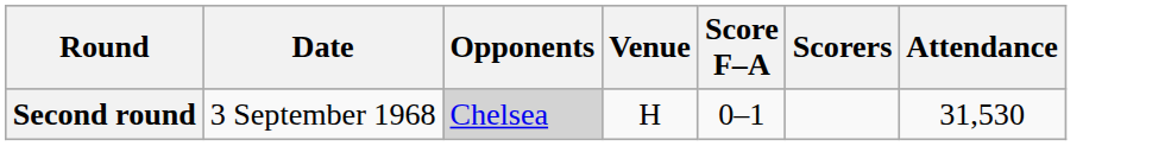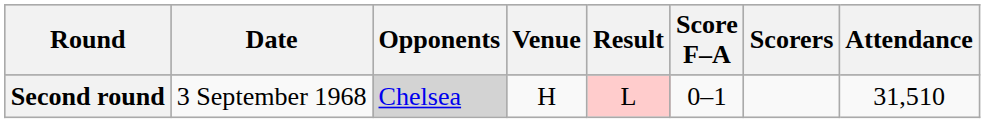 <table class="wikitable plainrowheaders" style="text-align:center">
 <tr>
 <th scope="col">Round</th>
 <th scope="col">Date</th>
 <th scope="col">Opponents</th>
 <th scope="col">Venue</th>
+<th scope="col">Result</th>
 <th scope="col">Score<br>F–A</th>
 <th scope="col">Scorers</th>
 <th scope="col">Attendance</th>
 </tr>
 <tr>
 <th scope="row">Second round</th>
 <td align="left">3 September 1968</td>
 <td align="left" style="background: lightgrey;"><a href='#'>Chelsea</a></td>
 <td>H</td>
+<td style=background:#fcc>L</td>
 <td>0–1</td>
 <td align="left"></td>
-<td>31,530</td>
+<td>31,510</td>
 </tr>
 </table>
